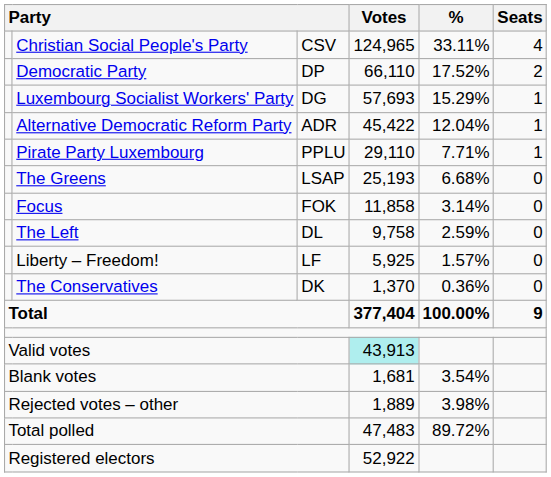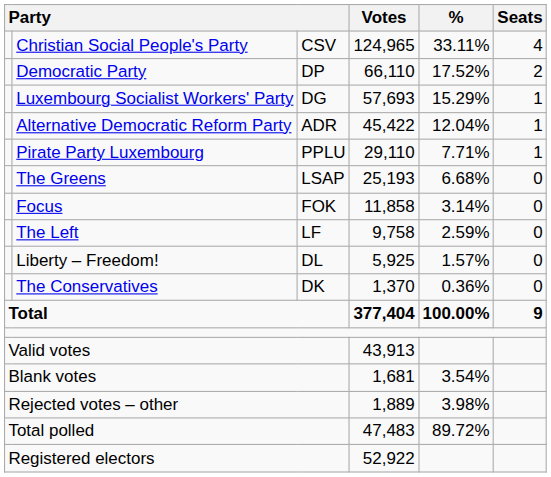 <table class="wikitable" border="1" style="text-align:right;">
 <tr>
 <th style="text-align:left;" valign=bottom colspan=3>Party</th>
 <th align=center valign=bottom width="50">Votes</th>
 <th align=center valign=bottom width="50">%</th>
 <th align=center>Seats</th>
 </tr>
 <tr>
 <td></td>
 <td align=left><a href='#'>Christian Social People's Party</a></td>
 <td align=left>CSV</td>
 <td>124,965</td>
 <td>33.11%</td>
 <td>4</td>
 </tr>
 <tr>
 <td></td>
 <td align=left><a href='#'>Democratic Party</a></td>
 <td align=left>DP</td>
 <td>66,110</td>
 <td>17.52%</td>
 <td>2</td>
 </tr>
 <tr>
 <td></td>
 <td align=left><a href='#'>Luxembourg Socialist Workers' Party</a></td>
 <td align=left>DG</td>
 <td>57,693</td>
 <td>15.29%</td>
 <td>1</td>
 </tr>
 <tr>
 <td></td>
 <td align=left><a href='#'>Alternative Democratic Reform Party</a></td>
 <td align=left>ADR</td>
 <td>45,422</td>
 <td>12.04%</td>
 <td>1</td>
 </tr>
 <tr>
 <td></td>
 <td align=left><a href='#'>Pirate Party Luxembourg</a></td>
 <td align=left>PPLU</td>
 <td>29,110</td>
 <td>7.71%</td>
 <td>1</td>
 </tr>
 <tr>
 <td></td>
 <td align=left><a href='#'>The Greens</a></td>
 <td align=left>LSAP</td>
 <td>25,193</td>
 <td>6.68%</td>
 <td>0</td>
 </tr>
 <tr>
 <td></td>
 <td align=left><a href='#'>Focus</a></td>
 <td align=left>FOK</td>
 <td>11,858</td>
 <td>3.14%</td>
 <td>0</td>
 </tr>
 <tr>
 <td></td>
 <td align=left><a href='#'>The Left</a></td>
-<td align=left>DL</td>
+<td align=left>LF</td>
 <td>9,758</td>
 <td>2.59%</td>
 <td>0</td>
 </tr>
 <tr>
 <td></td>
 <td align=left>Liberty – Freedom!</td>
-<td align=left>LF</td>
+<td align=left>DL</td>
 <td>5,925</td>
 <td>1.57%</td>
 <td>0</td>
 </tr>
 <tr>
 <td></td>
 <td align=left><a href='#'>The Conservatives</a></td>
 <td align=left>DK</td>
 <td>1,370</td>
 <td>0.36%</td>
 <td>0</td>
 </tr>
 <tr style="font-weight:bold">
 <td align=left colspan=3>Total</td>
 <td>377,404</td>
 <td>100.00%</td>
 <td>9</td>
 </tr>
 <tr>
 <td colspan=6 height="2"></td>
 </tr>
 <tr>
 <td align=left colspan=3>Valid votes</td>
-<td style="background: paleturquoise;">43,913</td>
+<td>43,913</td>
 <td></td>
 <td></td>
 </tr>
 <tr>
 <td align=left colspan=3>Blank votes</td>
 <td>1,681</td>
 <td>3.54%</td>
 <td></td>
 </tr>
 <tr>
 <td align=left colspan=3>Rejected votes – other</td>
 <td>1,889</td>
 <td>3.98%</td>
 <td></td>
 </tr>
 <tr>
 <td align=left colspan=3>Total polled</td>
 <td>47,483</td>
 <td>89.72%</td>
 <td></td>
 </tr>
 <tr>
 <td align=left colspan=3>Registered electors</td>
 <td>52,922</td>
 <td></td>
 <td></td>
 </tr>
 </table>
